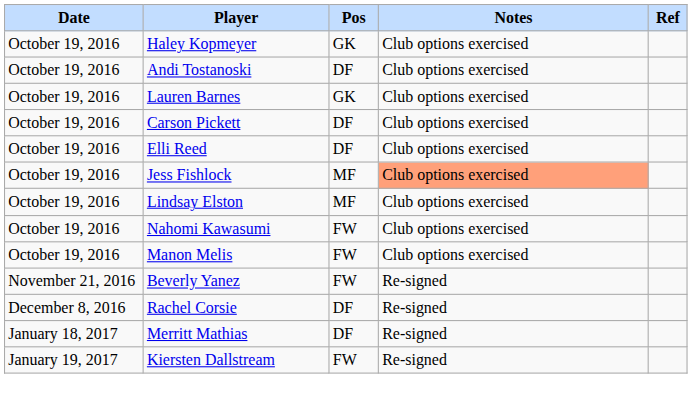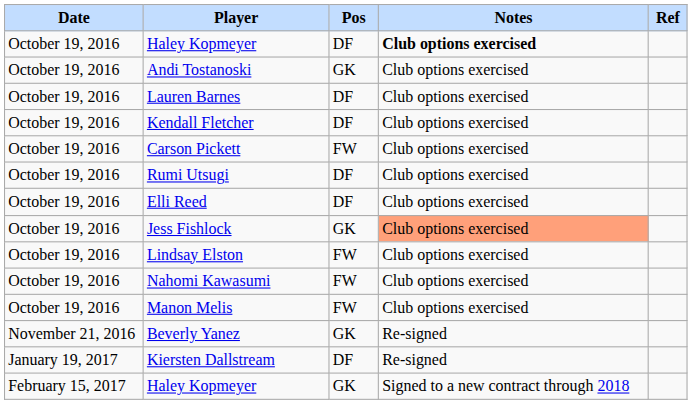 <table class="wikitable" style="text-align:left; font-size:95%;">
 <tr>
 <th style="background:#c2ddff; width:125px;">Date</th>
 <th style="background:#c2ddff; width:170px;">Player</th>
 <th style="background:#c2ddff; width:40px;">Pos</th>
 <th style="background:#c2ddff; width:250px;">Notes</th>
 <th style="background:#c2ddff; width:30px;">Ref</th>
 </tr>
 <tr>
 <td>October 19, 2016</td>
 <td> <a href='#'>Haley Kopmeyer</a></td>
+<td>DF</td>
+<td><strong>Club options exercised</strong></td>
+<td></td>
+</tr>
+<tr>
+<td>October 19, 2016</td>
+<td> <a href='#'>Andi Tostanoski</a></td>
 <td>GK</td>
 <td>Club options exercised</td>
 <td></td>
 </tr>
 <tr>
 <td>October 19, 2016</td>
-<td> <a href='#'>Andi Tostanoski</a></td>
+<td> <a href='#'>Lauren Barnes</a></td>
 <td>DF</td>
 <td>Club options exercised</td>
 <td></td>
 </tr>
 <tr>
 <td>October 19, 2016</td>
-<td> <a href='#'>Lauren Barnes</a></td>
-<td>GK</td>
+<td> <a href='#'>Kendall Fletcher</a></td>
+<td>DF</td>
 <td>Club options exercised</td>
 <td></td>
 </tr>
 <tr>
 <td>October 19, 2016</td>
 <td> <a href='#'>Carson Pickett</a></td>
+<td>FW</td>
+<td>Club options exercised</td>
+<td></td>
+</tr>
+<tr>
+<td>October 19, 2016</td>
+<td> <a href='#'>Rumi Utsugi</a></td>
 <td>DF</td>
 <td>Club options exercised</td>
 <td></td>
 </tr>
 <tr>
 <td>October 19, 2016</td>
 <td> <a href='#'>Elli Reed</a></td>
 <td>DF</td>
 <td>Club options exercised</td>
 <td></td>
 </tr>
 <tr>
 <td>October 19, 2016</td>
 <td> <a href='#'>Jess Fishlock</a></td>
-<td>MF</td>
+<td>GK</td>
 <td style="background: lightsalmon;">Club options exercised</td>
 <td></td>
 </tr>
 <tr>
 <td>October 19, 2016</td>
 <td> <a href='#'>Lindsay Elston</a></td>
-<td>MF</td>
+<td>FW</td>
 <td>Club options exercised</td>
 <td></td>
 </tr>
 <tr>
 <td>October 19, 2016</td>
 <td> <a href='#'>Nahomi Kawasumi</a></td>
 <td>FW</td>
 <td>Club options exercised</td>
 <td></td>
 </tr>
 <tr>
 <td>October 19, 2016</td>
 <td> <a href='#'>Manon Melis</a></td>
 <td>FW</td>
 <td>Club options exercised</td>
 <td></td>
 </tr>
 <tr>
 <td>November 21, 2016</td>
 <td> <a href='#'>Beverly Yanez</a></td>
-<td>FW</td>
-<td>Re-signed</td>
-<td></td>
-</tr>
-<tr>
-<td>December 8, 2016</td>
-<td> <a href='#'>Rachel Corsie</a></td>
-<td>DF</td>
-<td>Re-signed</td>
-<td></td>
-</tr>
-<tr>
-<td>January 18, 2017</td>
-<td> <a href='#'>Merritt Mathias</a></td>
-<td>DF</td>
+<td>GK</td>
 <td>Re-signed</td>
 <td></td>
 </tr>
 <tr>
 <td>January 19, 2017</td>
 <td> <a href='#'>Kiersten Dallstream</a></td>
-<td>FW</td>
+<td>DF</td>
 <td>Re-signed</td>
 <td></td>
 </tr>
+<tr>
+<td>February 15, 2017</td>
+<td> <a href='#'>Haley Kopmeyer</a></td>
+<td>GK</td>
+<td>Signed to a new contract through <a href='#'>2018</a></td>
+<td></td>
+</tr>
 </table>
